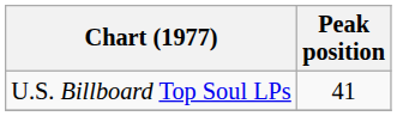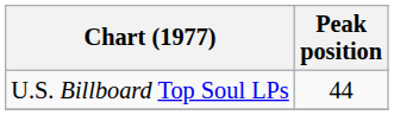 <table class="wikitable">
 <tr>
 <th>Chart (1977)</th>
 <th>Peak<br>position</th>
 </tr>
 <tr>
 <td>U.S. <em>Billboard</em> <a href='#'>Top Soul LPs</a></td>
-<td align="center">41</td>
+<td align="center">44</td>
 </tr>
 <tr>
 </tr>
 </table>
